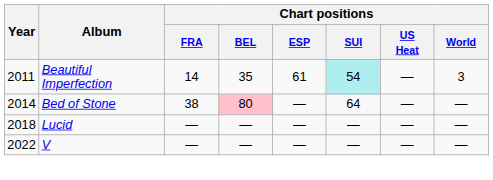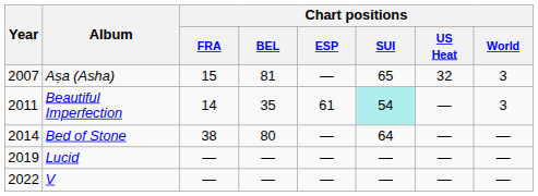 <table class="wikitable">
 <tr>
 <th style="text-align:center;" rowspan="2">Year</th>
 <th rowspan="2" style="text-align:center; width:150px;">Album</th>
 <th style="text-align:center;" colspan="6">Chart positions</th>
 </tr>
 <tr>
 <th width="60"><small><a href='#'>FRA</a></small><br></th>
 <th width="60"><small><a href='#'>BEL</a></small><br></th>
 <th width="60"><small><a href='#'>ESP</a></small><br></th>
 <th width="60"><small><a href='#'>SUI</a></small><br></th>
 <th width="60"><small><a href='#'>US<br>Heat</a></small><br></th>
 <th width="60"><small><a href='#'>World</a></small><br></th>
 </tr>
 <tr>
+<td style="text-align:left; ">2007</td>
+<td style="text-align:left; "><em>Aṣa (Asha)</em></td>
+<td style="text-align:center; ">15</td>
+<td style="text-align:center; ">81</td>
+<td style="text-align:center; ">—</td>
+<td style="text-align:center; ">65</td>
+<td style="text-align:center; ">32</td>
+<td style="text-align:center; ">3</td>
+</tr>
+<tr>
 <td style="text-align:left; ">2011</td>
 <td style="text-align:left; "><em><a href='#'>Beautiful Imperfection</a></em></td>
 <td style="text-align:center; ">14</td>
 <td style="text-align:center; ">35</td>
 <td style="text-align:center; ">61</td>
 <td style="background: paleturquoise; text-align:center; ">54</td>
 <td style="text-align:center; ">—</td>
 <td style="text-align:center; ">3</td>
 </tr>
 <tr>
 <td style="text-align:left; ">2014</td>
 <td style="text-align:left; "><em><a href='#'>Bed of Stone</a></em></td>
 <td style="text-align:center; ">38</td>
-<td style="background: pink; text-align:center; ">80</td>
+<td style="text-align:center; ">80</td>
 <td style="text-align:center; ">—</td>
 <td style="text-align:center; ">64</td>
 <td style="text-align:center; ">—</td>
 <td style="text-align:center; ">—</td>
 </tr>
 <tr>
-<td style="text-align:left; ">2018</td>
+<td style="text-align:left; ">2019</td>
 <td style="text-align:left; "><em><a href='#'>Lucid</a></em></td>
 <td style="text-align:center; ">—</td>
 <td style="text-align:center; ">—</td>
 <td style="text-align:center; ">—</td>
 <td style="text-align:center; ">—</td>
 <td style="text-align:center; ">—</td>
 <td style="text-align:center; ">—</td>
 </tr>
 <tr>
 <td style="text-align:left; ">2022</td>
 <td style="text-align:left; "><em><a href='#'>V</a></em></td>
 <td style="text-align:center; ">—</td>
 <td style="text-align:center; ">—</td>
 <td style="text-align:center; ">—</td>
 <td style="text-align:center; ">—</td>
 <td style="text-align:center; ">—</td>
 <td style="text-align:center; ">—</td>
 </tr>
 </table>
